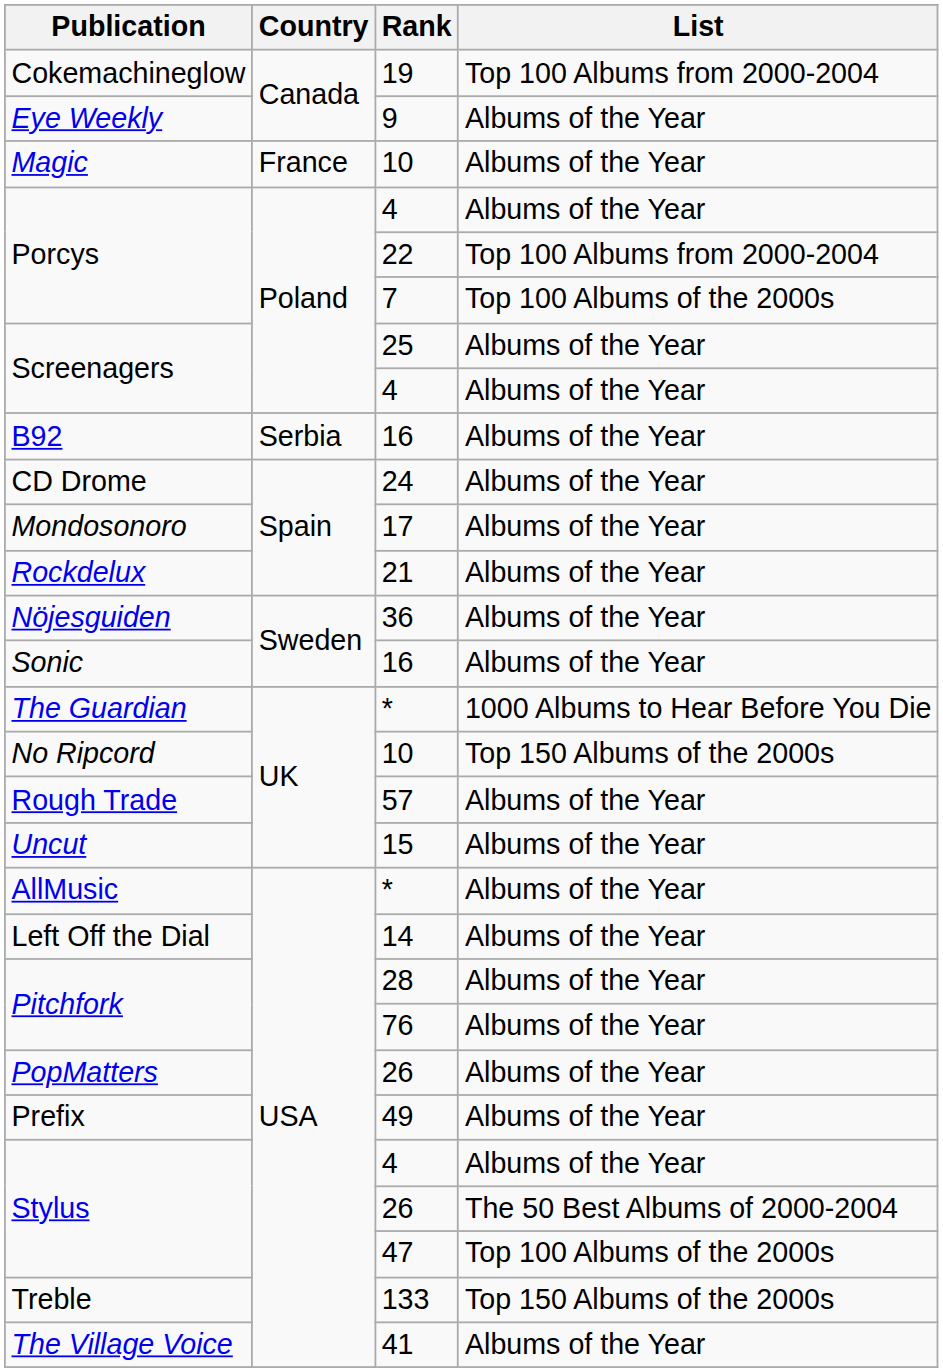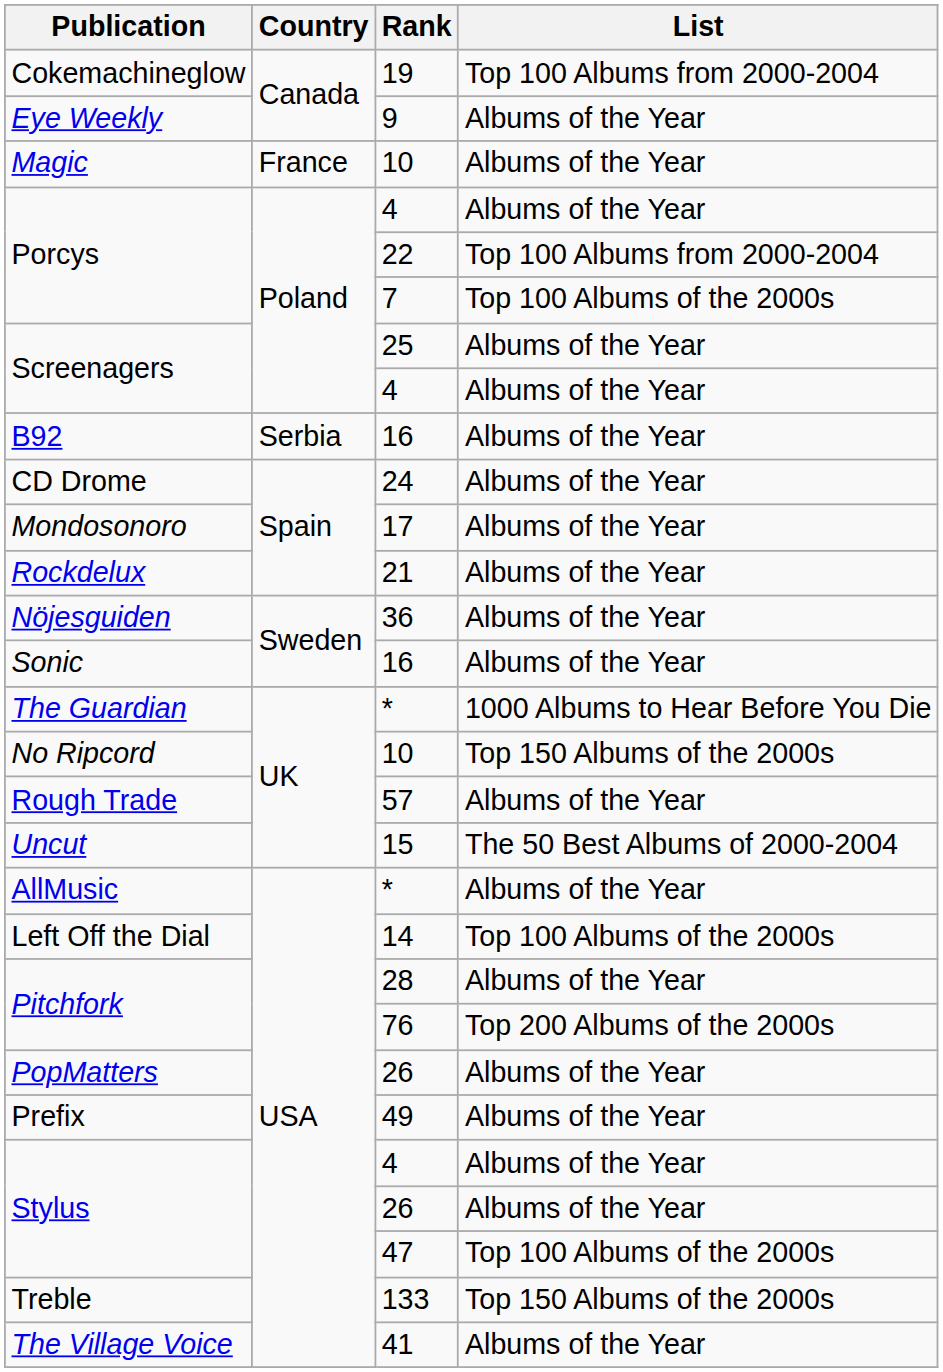 <table class="wikitable">
 <tr>
 <th>Publication</th>
 <th>Country</th>
 <th>Rank</th>
 <th>List</th>
 </tr>
 <tr>
 <td>Cokemachineglow</td>
 <td rowspan="2">Canada</td>
 <td>19</td>
 <td>Top 100 Albums from 2000-2004</td>
 </tr>
 <tr>
 <td><em><a href='#'>Eye Weekly</a></em></td>
 <td>9</td>
 <td>Albums of the Year</td>
 </tr>
 <tr>
 <td><em><a href='#'>Magic</a></em></td>
 <td>France</td>
 <td>10</td>
 <td>Albums of the Year</td>
 </tr>
 <tr>
 <td rowspan="3">Porcys</td>
 <td rowspan="5">Poland</td>
 <td>4</td>
 <td>Albums of the Year</td>
 </tr>
 <tr>
 <td>22</td>
 <td>Top 100 Albums from 2000-2004</td>
 </tr>
 <tr>
 <td>7</td>
 <td>Top 100 Albums of the 2000s</td>
 </tr>
 <tr>
 <td rowspan="2">Screenagers</td>
 <td>25</td>
 <td>Albums of the Year</td>
 </tr>
 <tr>
 <td>4</td>
 <td>Albums of the Year</td>
 </tr>
 <tr>
 <td><a href='#'>B92</a></td>
 <td>Serbia</td>
 <td>16</td>
 <td>Albums of the Year</td>
 </tr>
 <tr>
 <td>CD Drome</td>
 <td rowspan="3">Spain</td>
 <td>24</td>
 <td>Albums of the Year</td>
 </tr>
 <tr>
 <td><em>Mondosonoro</em></td>
 <td>17</td>
 <td>Albums of the Year</td>
 </tr>
 <tr>
 <td><em><a href='#'>Rockdelux</a></em></td>
 <td>21</td>
 <td>Albums of the Year</td>
 </tr>
 <tr>
 <td><em><a href='#'>Nöjesguiden</a></em></td>
 <td rowspan="2">Sweden</td>
 <td>36</td>
 <td>Albums of the Year</td>
 </tr>
 <tr>
 <td><em>Sonic</em></td>
 <td>16</td>
 <td>Albums of the Year</td>
 </tr>
 <tr>
 <td><em><a href='#'>The Guardian</a></em></td>
 <td rowspan="4">UK</td>
 <td>*</td>
 <td>1000 Albums to Hear Before You Die</td>
 </tr>
 <tr>
 <td><em>No Ripcord</em></td>
 <td>10</td>
 <td>Top 150 Albums of the 2000s</td>
 </tr>
 <tr>
 <td><a href='#'>Rough Trade</a></td>
 <td>57</td>
 <td>Albums of the Year</td>
 </tr>
 <tr>
 <td><em><a href='#'>Uncut</a></em></td>
 <td>15</td>
-<td>Albums of the Year</td>
+<td>The 50 Best Albums of 2000-2004</td>
 </tr>
 <tr>
 <td><a href='#'>AllMusic</a></td>
 <td rowspan="11">USA</td>
 <td>*</td>
 <td>Albums of the Year</td>
 </tr>
 <tr>
 <td>Left Off the Dial</td>
 <td>14</td>
-<td>Albums of the Year</td>
+<td>Top 100 Albums of the 2000s</td>
 </tr>
 <tr>
 <td rowspan="2"><em><a href='#'>Pitchfork</a></em></td>
 <td>28</td>
 <td>Albums of the Year</td>
 </tr>
 <tr>
 <td>76</td>
-<td>Albums of the Year</td>
+<td>Top 200 Albums of the 2000s</td>
 </tr>
 <tr>
 <td><em><a href='#'>PopMatters</a></em></td>
 <td>26</td>
 <td>Albums of the Year</td>
 </tr>
 <tr>
 <td>Prefix</td>
 <td>49</td>
 <td>Albums of the Year</td>
 </tr>
 <tr>
 <td rowspan="3"><a href='#'>Stylus</a></td>
 <td>4</td>
 <td>Albums of the Year</td>
 </tr>
 <tr>
 <td>26</td>
-<td>The 50 Best Albums of 2000-2004</td>
+<td>Albums of the Year</td>
 </tr>
 <tr>
 <td>47</td>
 <td>Top 100 Albums of the 2000s</td>
 </tr>
 <tr>
 <td>Treble</td>
 <td>133</td>
 <td>Top 150 Albums of the 2000s</td>
 </tr>
 <tr>
 <td><em><a href='#'>The Village Voice</a></em></td>
 <td>41</td>
 <td>Albums of the Year</td>
 </tr>
 </table>
